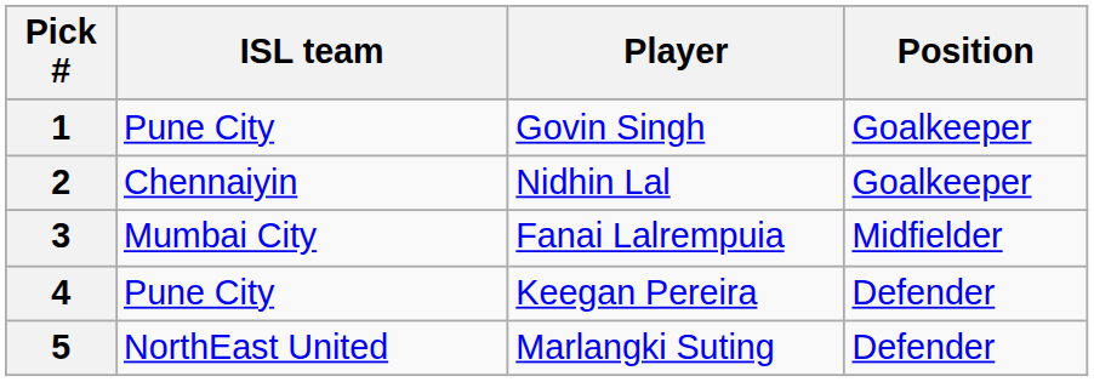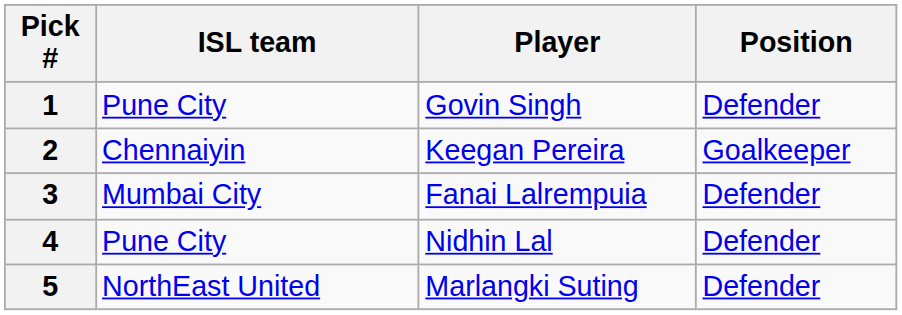 <table class="wikitable sortable" style="width:80%">
 <tr>
 <th width=7%>Pick #</th>
 <th width=28%>ISL team</th>
 <th width=24%>Player</th>
 <th width=15%>Position</th>
 </tr>
 <tr>
 <th>1</th>
 <td><a href='#'>Pune City</a></td>
 <td><a href='#'>Govin Singh</a></td>
-<td><a href='#'>Goalkeeper</a></td>
+<td><a href='#'>Defender</a></td>
 </tr>
 <tr>
 <th>2</th>
 <td><a href='#'>Chennaiyin</a></td>
-<td><a href='#'>Nidhin Lal</a></td>
+<td><a href='#'>Keegan Pereira</a></td>
 <td><a href='#'>Goalkeeper</a></td>
 </tr>
 <tr>
 <th>3</th>
 <td><a href='#'>Mumbai City</a></td>
 <td><a href='#'>Fanai Lalrempuia</a></td>
-<td><a href='#'>Midfielder</a></td>
+<td><a href='#'>Defender</a></td>
 </tr>
 <tr>
 <th>4</th>
 <td><a href='#'>Pune City</a></td>
-<td><a href='#'>Keegan Pereira</a></td>
+<td><a href='#'>Nidhin Lal</a></td>
 <td><a href='#'>Defender</a></td>
 </tr>
 <tr>
 <th>5</th>
 <td><a href='#'>NorthEast United</a></td>
 <td><a href='#'>Marlangki Suting</a></td>
 <td><a href='#'>Defender</a></td>
 </tr>
 </table>
